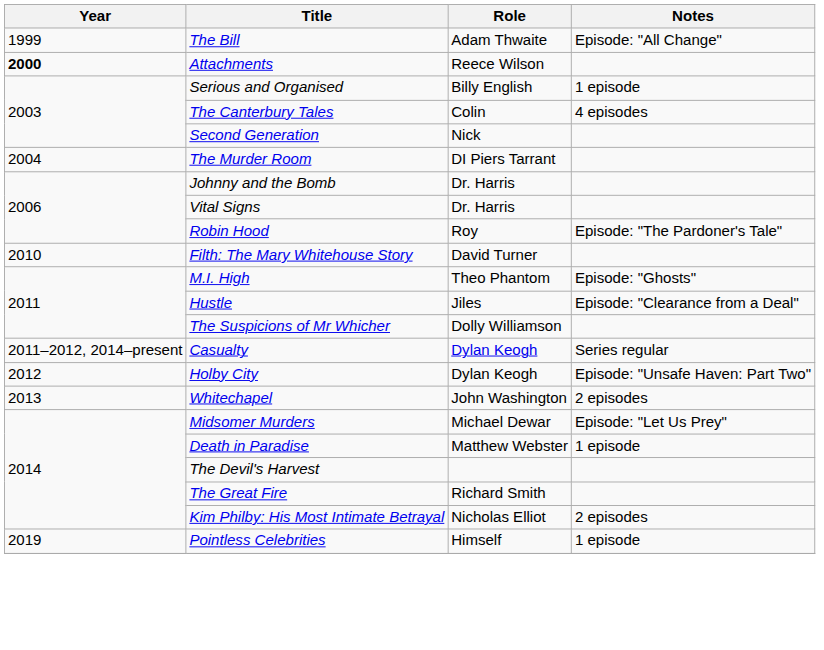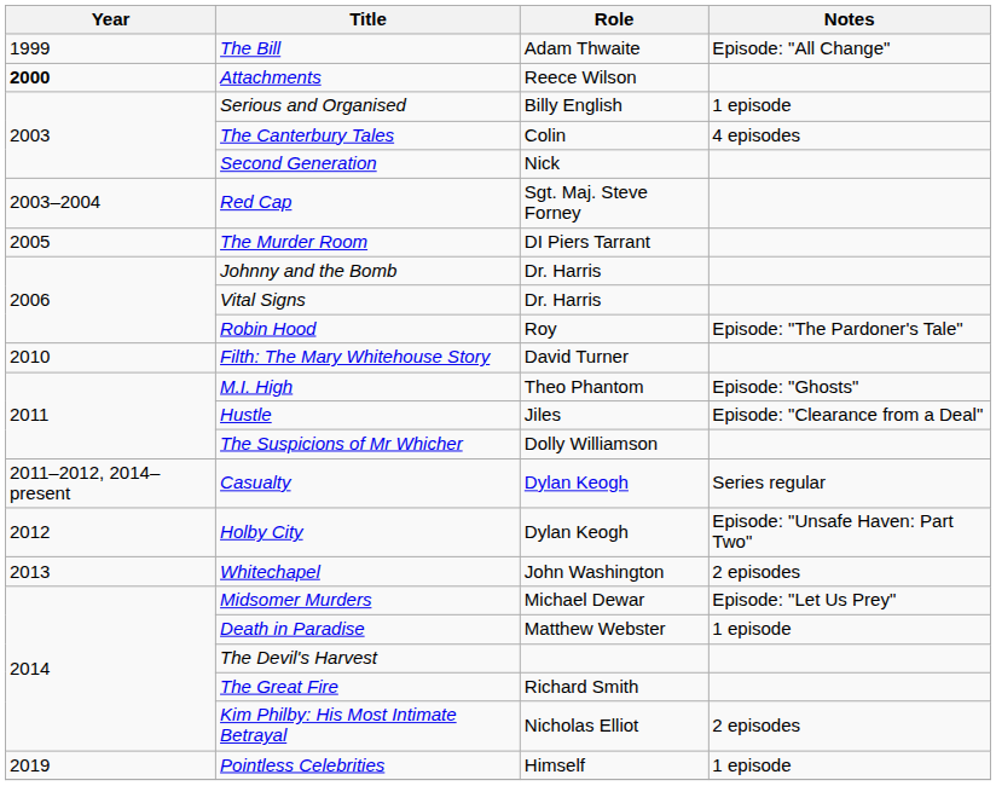 <table class="wikitable">
 <tr>
 <th>Year</th>
 <th>Title</th>
 <th>Role</th>
 <th>Notes</th>
 </tr>
 <tr>
 <td>1999</td>
 <td><em><a href='#'>The Bill</a></em></td>
 <td>Adam Thwaite</td>
 <td>Episode: "All Change"</td>
 </tr>
 <tr>
 <td><strong>2000</strong></td>
 <td><em><a href='#'>Attachments</a></em></td>
 <td>Reece Wilson</td>
 <td></td>
 </tr>
 <tr>
 <td rowspan=3>2003</td>
 <td><em>Serious and Organised</em></td>
 <td>Billy English</td>
 <td>1 episode</td>
 </tr>
 <tr>
 <td><em><a href='#'>The Canterbury Tales</a></em></td>
 <td>Colin</td>
 <td>4 episodes</td>
 </tr>
 <tr>
 <td><em><a href='#'>Second Generation</a></em></td>
 <td>Nick</td>
 <td></td>
 </tr>
 <tr>
-<td>2004</td>
+<td>2003–2004</td>
+<td><em><a href='#'>Red Cap</a></em></td>
+<td>Sgt. Maj. Steve Forney</td>
+<td></td>
+</tr>
+<tr>
+<td>2005</td>
 <td><em><a href='#'>The Murder Room</a></em></td>
 <td>DI Piers Tarrant</td>
 <td></td>
 </tr>
 <tr>
 <td rowspan=3>2006</td>
 <td><em>Johnny and the Bomb</em></td>
 <td>Dr. Harris</td>
 <td></td>
 </tr>
 <tr>
 <td><em>Vital Signs</em></td>
 <td>Dr. Harris</td>
 <td></td>
 </tr>
 <tr>
 <td><em><a href='#'>Robin Hood</a></em></td>
 <td>Roy</td>
 <td>Episode: "The Pardoner's Tale"</td>
 </tr>
 <tr>
 <td>2010</td>
 <td><em><a href='#'>Filth: The Mary Whitehouse Story</a></em></td>
 <td>David Turner</td>
 <td></td>
 </tr>
 <tr>
 <td rowspan=3>2011</td>
 <td><em><a href='#'>M.I. High</a></em></td>
 <td>Theo Phantom</td>
 <td>Episode: "Ghosts"</td>
 </tr>
 <tr>
 <td><em><a href='#'>Hustle</a></em></td>
 <td>Jiles</td>
 <td>Episode: "Clearance from a Deal"</td>
 </tr>
 <tr>
 <td><em><a href='#'>The Suspicions of Mr Whicher</a></em></td>
 <td>Dolly Williamson</td>
 <td></td>
 </tr>
 <tr>
 <td>2011–2012, 2014–present</td>
 <td><em><a href='#'>Casualty</a></em></td>
 <td><a href='#'>Dylan Keogh</a></td>
 <td>Series regular</td>
 </tr>
 <tr>
 <td>2012</td>
 <td><em><a href='#'>Holby City</a></em></td>
 <td>Dylan Keogh</td>
 <td>Episode: "Unsafe Haven: Part Two"</td>
 </tr>
 <tr>
 <td>2013</td>
 <td><em><a href='#'>Whitechapel</a></em></td>
 <td>John Washington</td>
 <td>2 episodes</td>
 </tr>
 <tr>
 <td rowspan=5>2014</td>
 <td><em><a href='#'>Midsomer Murders</a></em></td>
 <td>Michael Dewar</td>
 <td>Episode: "Let Us Prey"</td>
 </tr>
 <tr>
 <td><em><a href='#'>Death in Paradise</a></em></td>
 <td>Matthew Webster</td>
 <td>1 episode</td>
 </tr>
 <tr>
 <td><em>The Devil's Harvest</em></td>
 <td></td>
 <td></td>
 </tr>
 <tr>
 <td><em><a href='#'>The Great Fire</a></em></td>
 <td>Richard Smith</td>
 <td></td>
 </tr>
 <tr>
 <td><em><a href='#'>Kim Philby: His Most Intimate Betrayal</a></em></td>
 <td>Nicholas Elliot</td>
 <td>2 episodes</td>
 </tr>
 <tr>
 <td>2019</td>
 <td><em><a href='#'>Pointless Celebrities</a></em></td>
 <td>Himself</td>
 <td>1 episode</td>
 </tr>
 <tr>
 </tr>
 </table>
